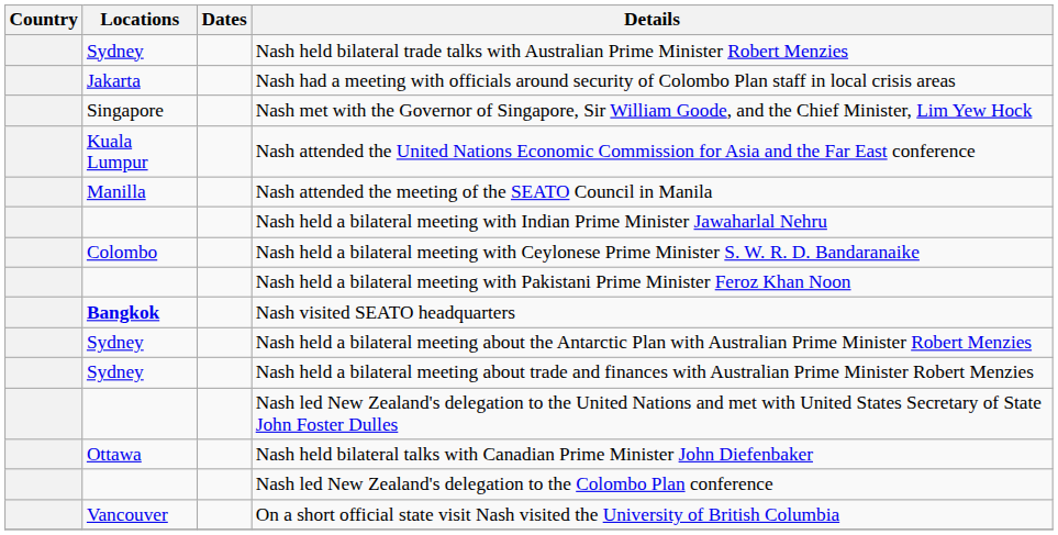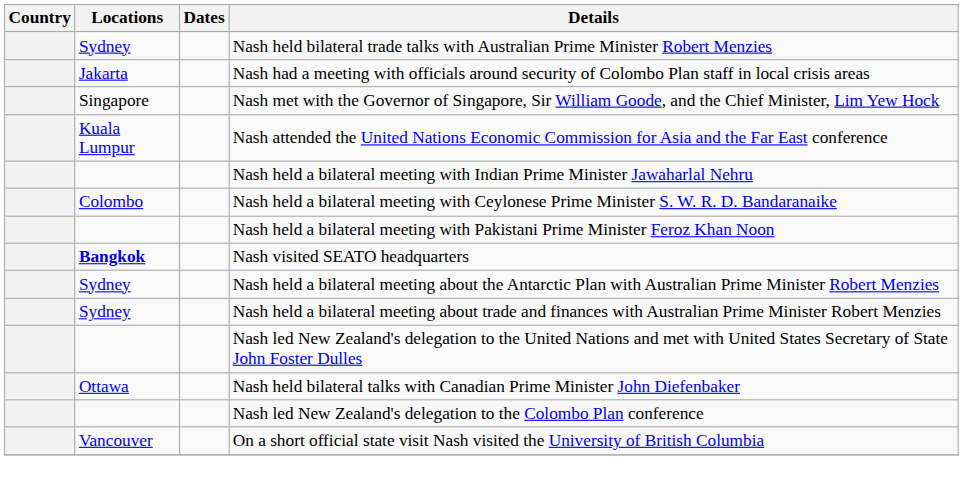 <table class="wikitable sortable" border="1" style="margin: 1em auto 1em auto">
 <tr>
 <th>Country</th>
 <th>Locations</th>
 <th>Dates</th>
 <th class="unsortable">Details</th>
 </tr>
 <tr>
 <th scope="row"></th>
 <td><a href='#'>Sydney</a></td>
 <td></td>
 <td>Nash held bilateral trade talks with Australian Prime Minister <a href='#'>Robert Menzies</a></td>
 </tr>
 <tr>
 <th scope="row"></th>
 <td><a href='#'>Jakarta</a></td>
 <td></td>
 <td>Nash had a meeting with officials around security of Colombo Plan staff in local crisis areas</td>
 </tr>
 <tr>
 <th scope="row"></th>
 <td>Singapore</td>
 <td></td>
 <td>Nash met with the Governor of Singapore, Sir <a href='#'>William Goode</a>, and the Chief Minister, <a href='#'>Lim Yew Hock</a></td>
 </tr>
 <tr>
 <th scope="row"></th>
 <td><a href='#'>Kuala Lumpur</a></td>
 <td></td>
 <td>Nash attended the <a href='#'>United Nations Economic Commission for Asia and the Far East</a> conference</td>
-</tr>
-<tr>
-<th scope="row"></th>
-<td><a href='#'>Manilla</a></td>
-<td></td>
-<td>Nash attended the meeting of the <a href='#'>SEATO</a> Council in Manila</td>
 </tr>
 <tr>
 <th scope="row"></th>
 <td></td>
 <td></td>
 <td>Nash held a bilateral meeting with Indian Prime Minister <a href='#'>Jawaharlal Nehru</a></td>
 </tr>
 <tr>
 <th scope="row"></th>
 <td><a href='#'>Colombo</a></td>
 <td></td>
 <td>Nash held a bilateral meeting with Ceylonese Prime Minister <a href='#'>S. W. R. D. Bandaranaike</a></td>
 </tr>
 <tr>
 <th scope="row"></th>
 <td></td>
 <td></td>
 <td>Nash held a bilateral meeting with Pakistani Prime Minister <a href='#'>Feroz Khan Noon</a></td>
 </tr>
 <tr>
 <th scope="row"></th>
 <td><strong><a href='#'>Bangkok</a></strong></td>
 <td></td>
 <td>Nash visited SEATO headquarters</td>
 </tr>
 <tr>
 <th scope="row"></th>
 <td><a href='#'>Sydney</a></td>
 <td></td>
 <td>Nash held a bilateral meeting about the Antarctic Plan with Australian Prime Minister <a href='#'>Robert Menzies</a></td>
 </tr>
 <tr>
 <th scope="row"></th>
 <td><a href='#'>Sydney</a></td>
 <td></td>
 <td>Nash held a bilateral meeting about trade and finances with Australian Prime Minister Robert Menzies</td>
 </tr>
 <tr>
 <th scope="row"></th>
 <td></td>
 <td></td>
 <td>Nash led New Zealand's delegation to the United Nations and met with United States Secretary of State <a href='#'>John Foster Dulles</a></td>
 </tr>
 <tr>
 <th scope="row"></th>
 <td><a href='#'>Ottawa</a></td>
 <td></td>
 <td>Nash held bilateral talks with Canadian Prime Minister <a href='#'>John Diefenbaker</a></td>
 </tr>
 <tr>
 <th scope="row"></th>
 <td></td>
 <td></td>
 <td>Nash led New Zealand's delegation to the <a href='#'>Colombo Plan</a> conference</td>
 </tr>
 <tr>
 <th scope="row"></th>
 <td><a href='#'>Vancouver</a></td>
 <td></td>
 <td>On a short official state visit Nash visited the <a href='#'>University of British Columbia</a></td>
 </tr>
 <tr>
 </tr>
 </table>
